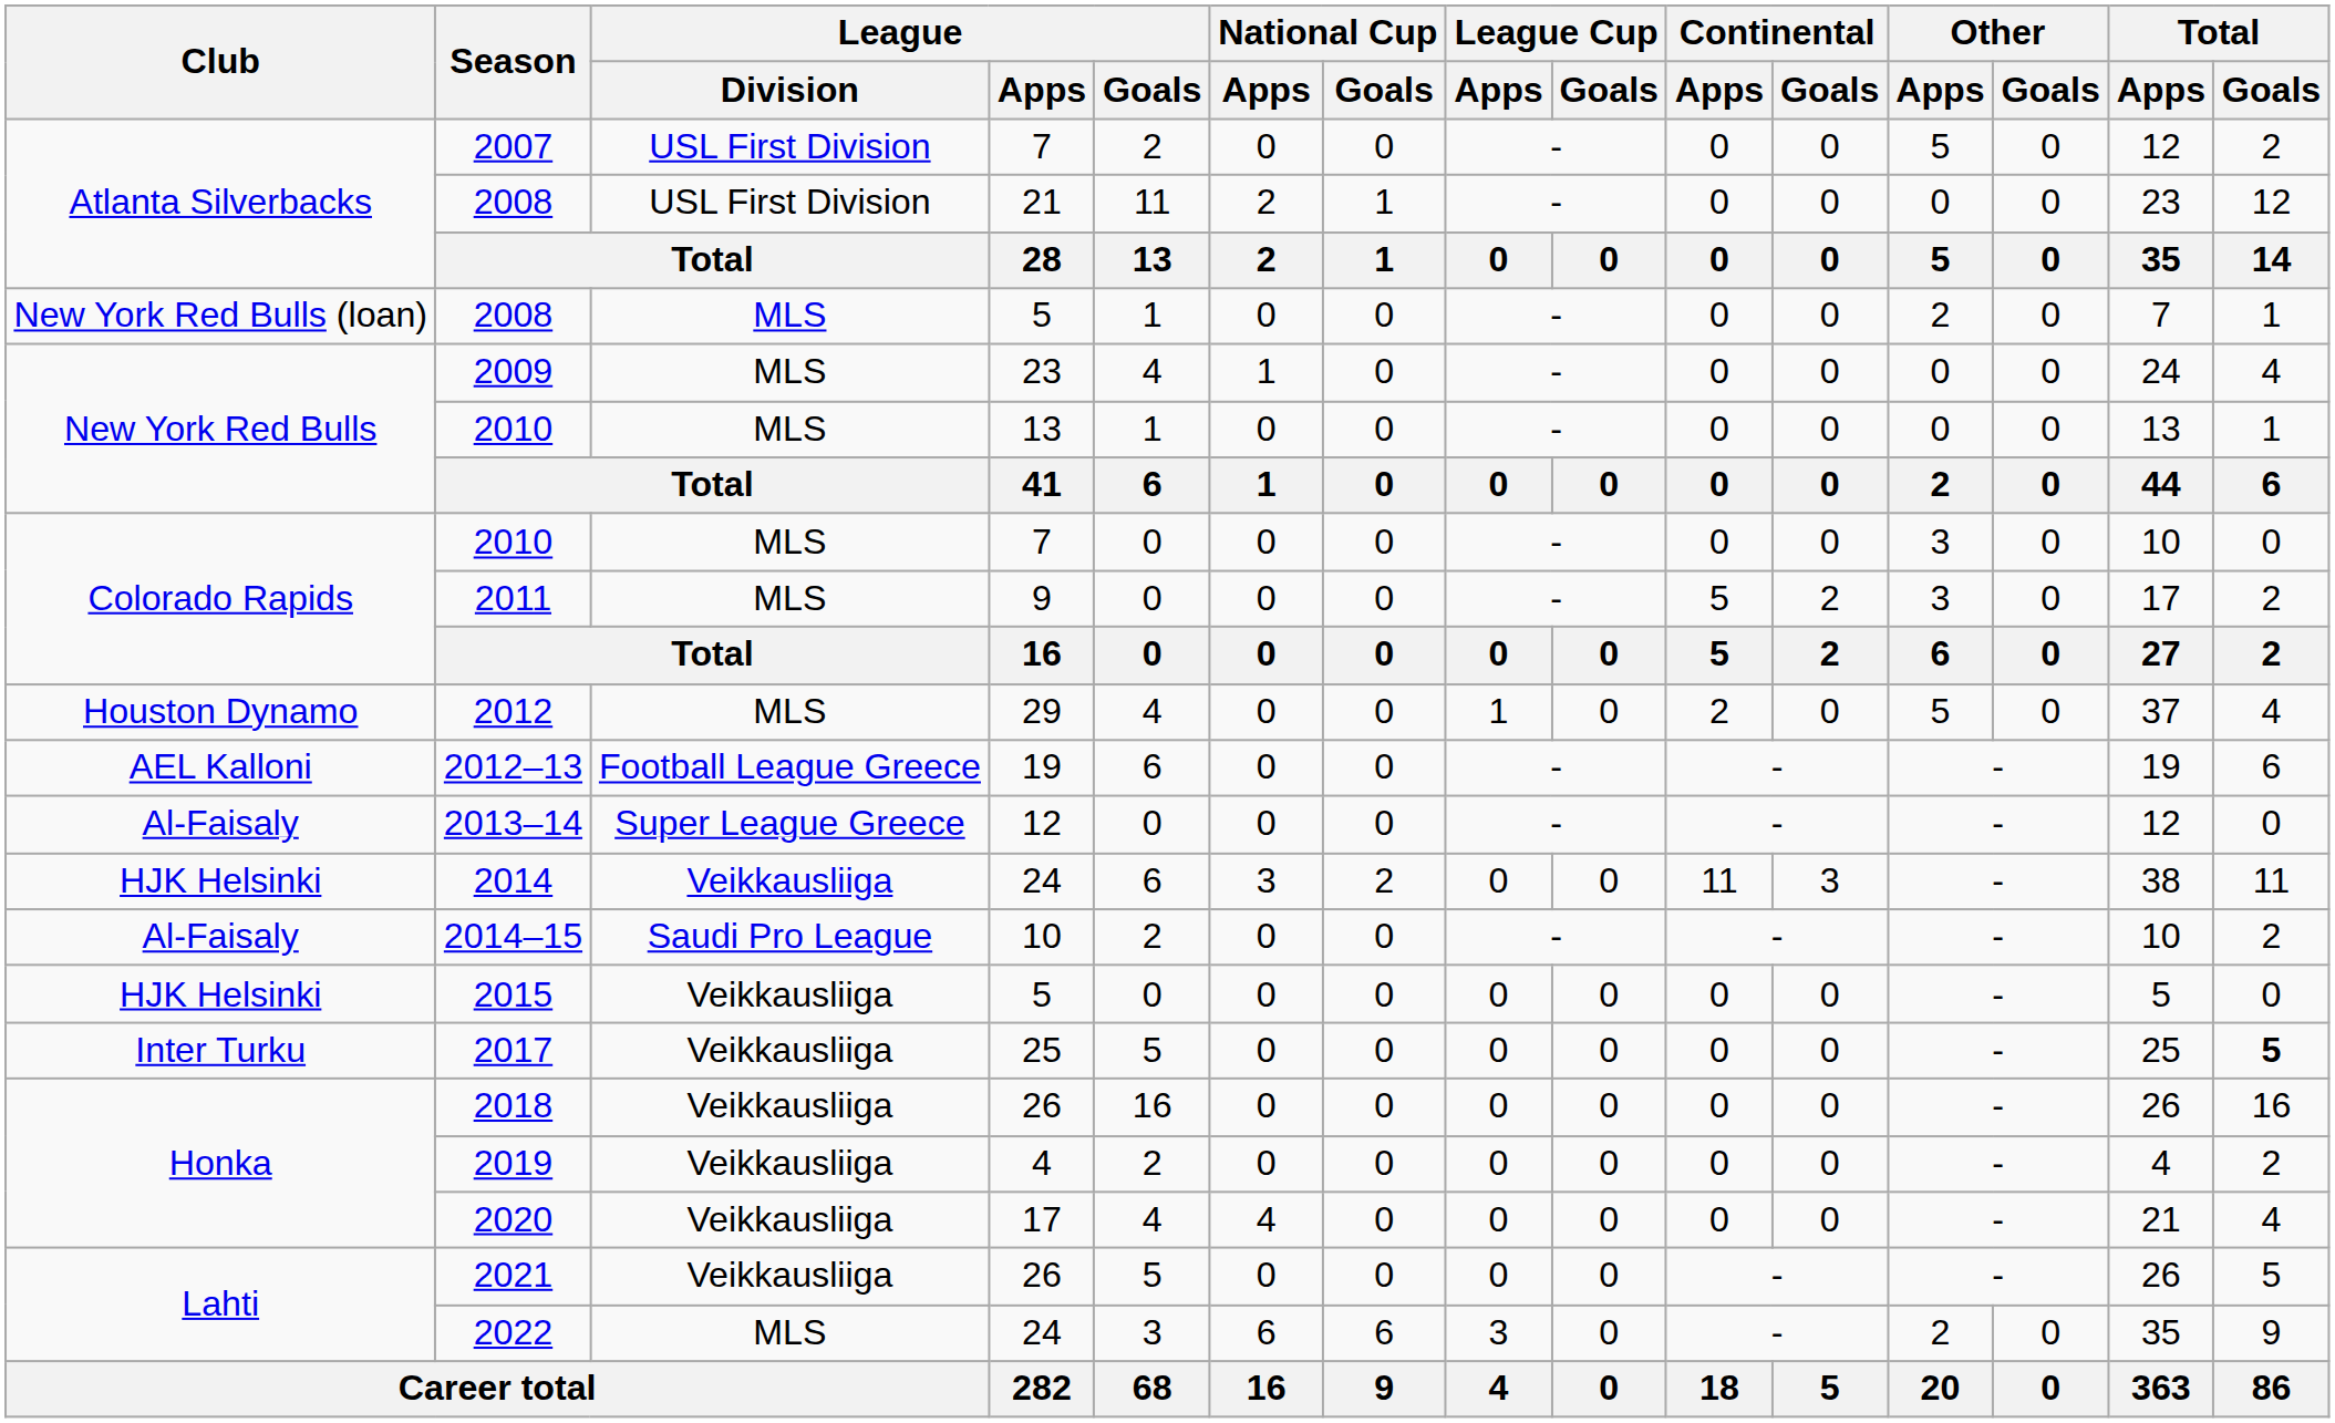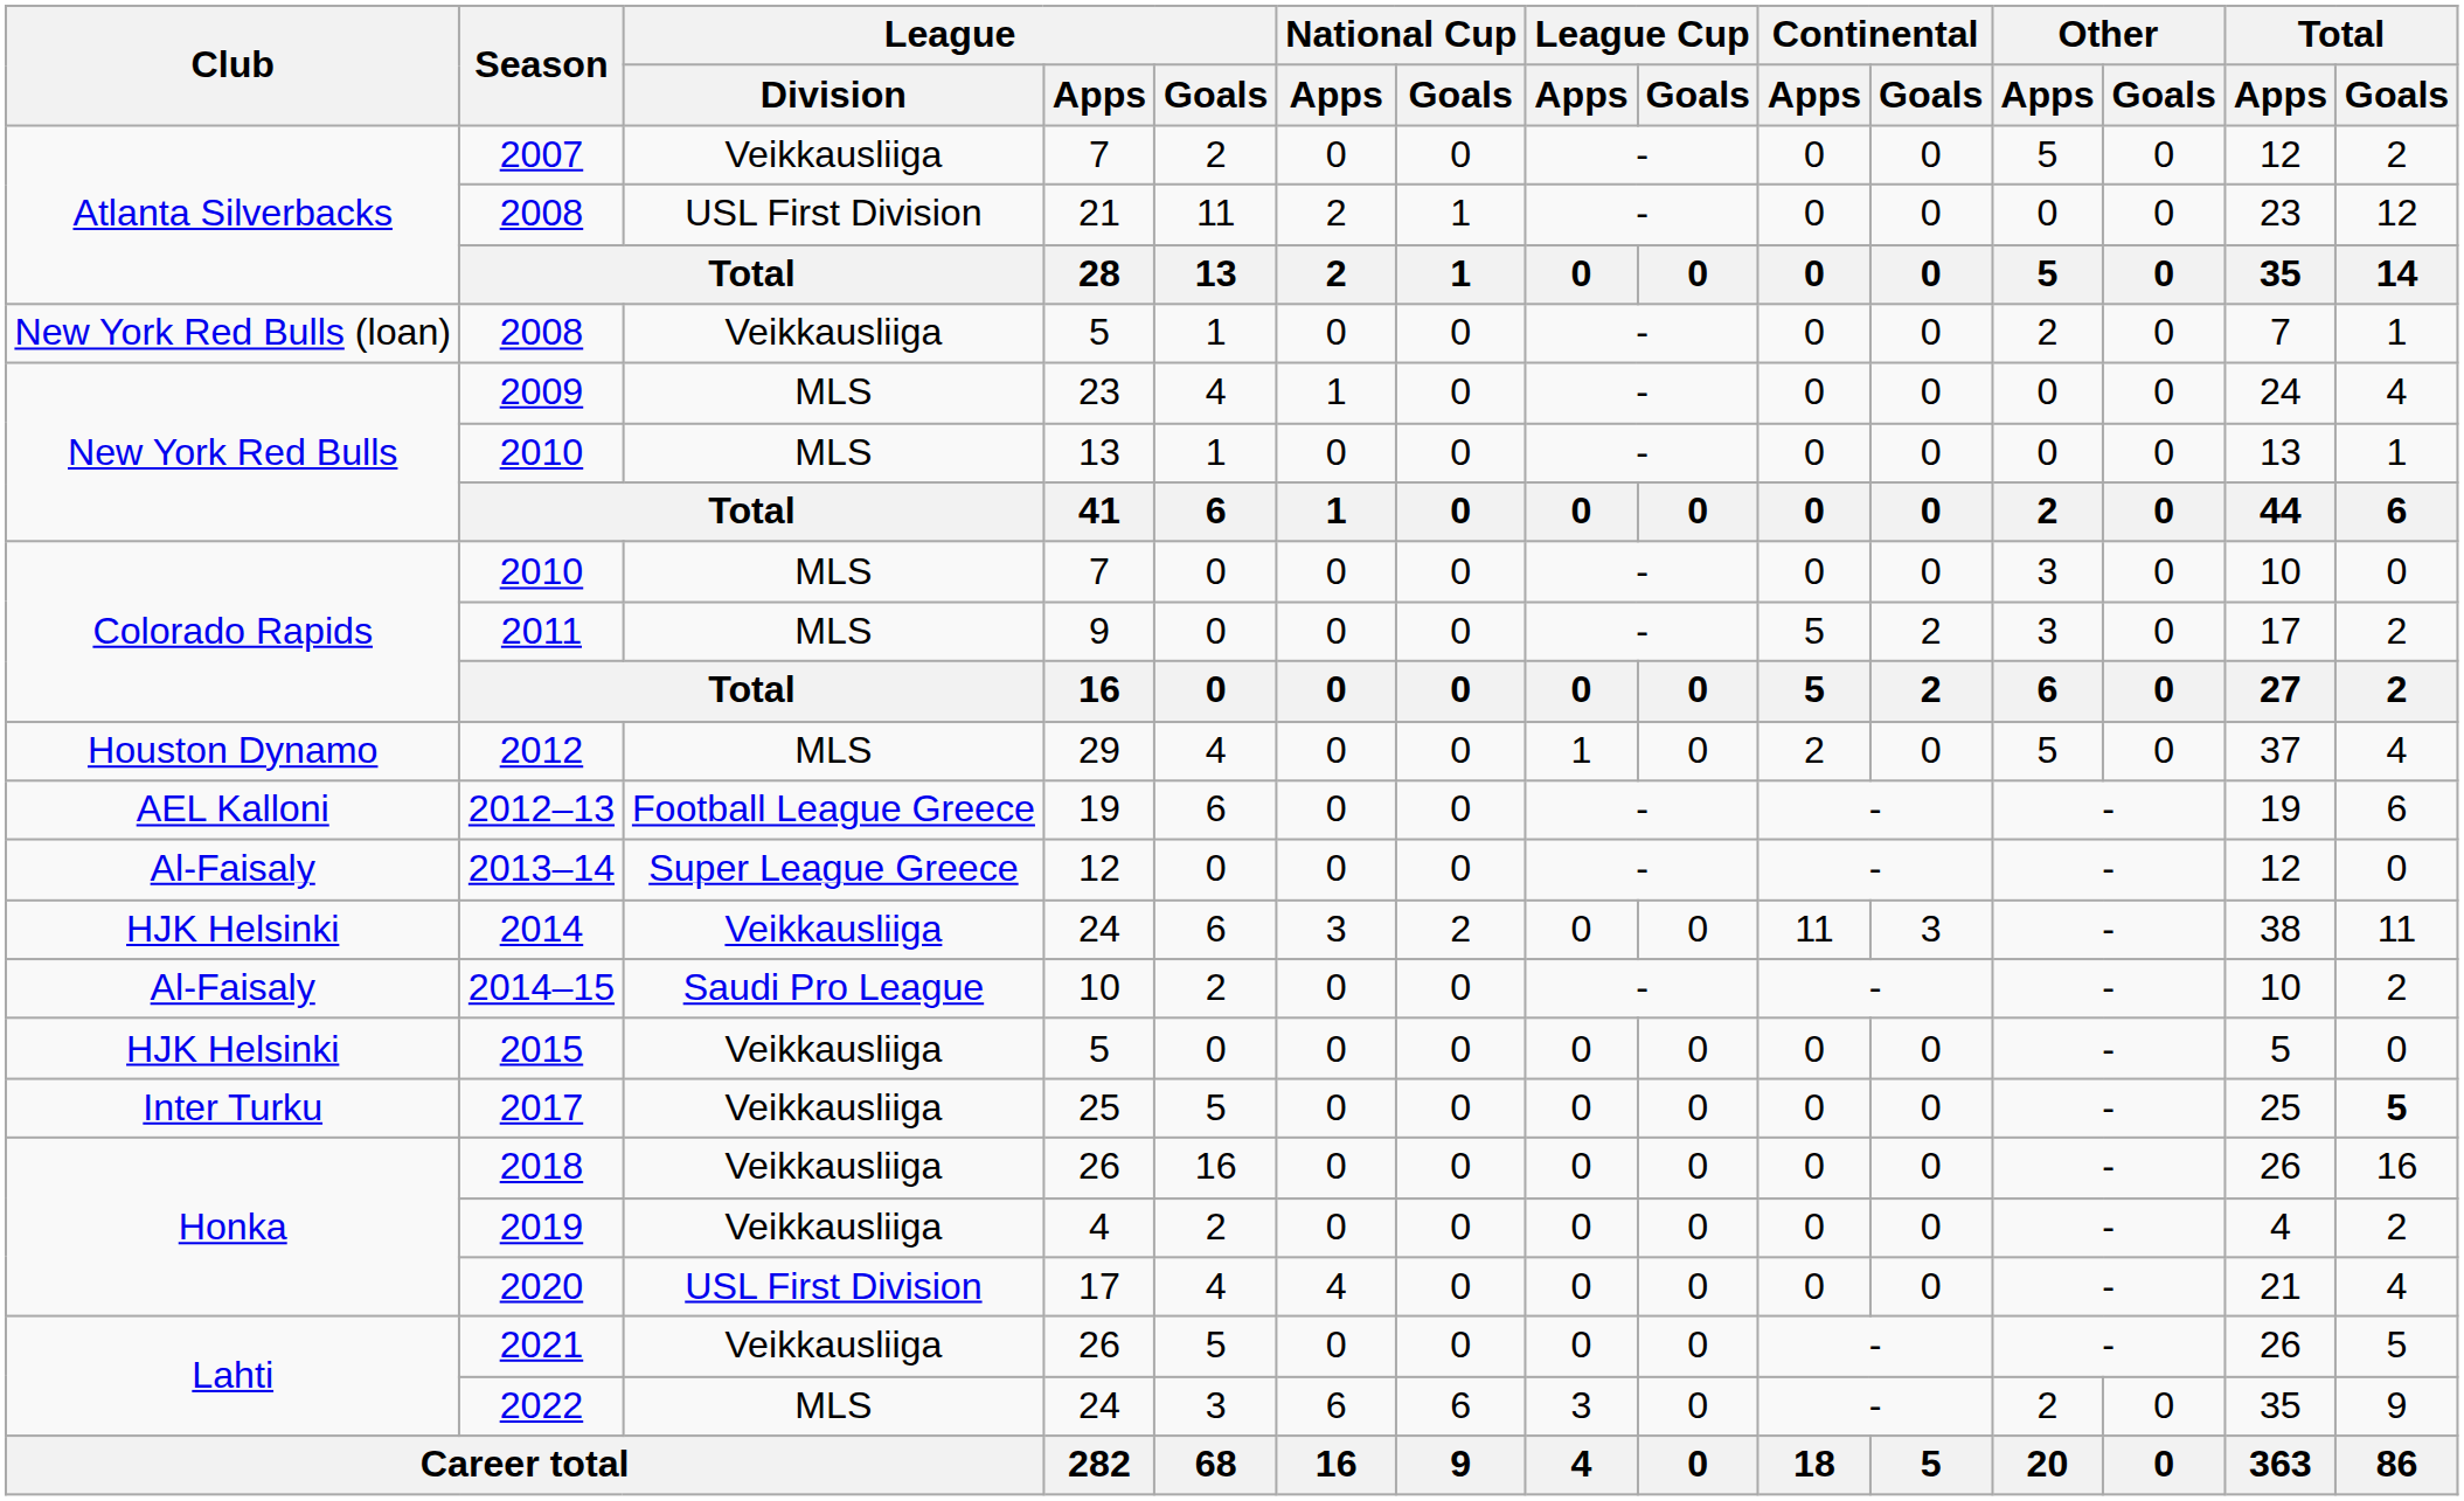 <table class="wikitable" style="text-align: center;">
 <tr>
 <th rowspan="2">Club</th>
 <th rowspan="2">Season</th>
 <th colspan="3">League</th>
 <th colspan="2">National Cup</th>
 <th colspan="2">League Cup</th>
 <th colspan="2">Continental</th>
 <th colspan="2">Other</th>
 <th colspan="2">Total</th>
 </tr>
 <tr>
 <th>Division</th>
 <th>Apps</th>
 <th>Goals</th>
 <th>Apps</th>
 <th>Goals</th>
 <th>Apps</th>
 <th>Goals</th>
 <th>Apps</th>
 <th>Goals</th>
 <th>Apps</th>
 <th>Goals</th>
 <th>Apps</th>
 <th>Goals</th>
 </tr>
 <tr>
 <td rowspan="3" valign="center"><a href='#'>Atlanta Silverbacks</a></td>
 <td><a href='#'>2007</a></td>
-<td><a href='#'>USL First Division</a></td>
+<td>Veikkausliiga</td>
 <td>7</td>
 <td>2</td>
 <td>0</td>
 <td>0</td>
 <td colspan="2">-</td>
 <td>0</td>
 <td>0</td>
 <td>5</td>
 <td>0</td>
 <td>12</td>
 <td>2</td>
 </tr>
 <tr>
 <td><a href='#'>2008</a></td>
 <td>USL First Division</td>
 <td>21</td>
 <td>11</td>
 <td>2</td>
 <td>1</td>
 <td colspan="2">-</td>
 <td>0</td>
 <td>0</td>
 <td>0</td>
 <td>0</td>
 <td>23</td>
 <td>12</td>
 </tr>
 <tr>
 <th colspan="2">Total</th>
 <th>28</th>
 <th>13</th>
 <th>2</th>
 <th>1</th>
 <th>0</th>
 <th>0</th>
 <th>0</th>
 <th>0</th>
 <th>5</th>
 <th>0</th>
 <th>35</th>
 <th>14</th>
 </tr>
 <tr>
 <td rowspan="1" valign="center"><a href='#'>New York Red Bulls</a> (loan)</td>
 <td><a href='#'>2008</a></td>
-<td><a href='#'>MLS</a></td>
+<td>Veikkausliiga</td>
 <td>5</td>
 <td>1</td>
 <td>0</td>
 <td>0</td>
 <td colspan="2">-</td>
 <td>0</td>
 <td>0</td>
 <td>2</td>
 <td>0</td>
 <td>7</td>
 <td>1</td>
 </tr>
 <tr>
 <td rowspan="3" valign="center"><a href='#'>New York Red Bulls</a></td>
 <td><a href='#'>2009</a></td>
 <td>MLS</td>
 <td>23</td>
 <td>4</td>
 <td>1</td>
 <td>0</td>
 <td colspan="2">-</td>
 <td>0</td>
 <td>0</td>
 <td>0</td>
 <td>0</td>
 <td>24</td>
 <td>4</td>
 </tr>
 <tr>
 <td><a href='#'>2010</a></td>
 <td>MLS</td>
 <td>13</td>
 <td>1</td>
 <td>0</td>
 <td>0</td>
 <td colspan="2">-</td>
 <td>0</td>
 <td>0</td>
 <td>0</td>
 <td>0</td>
 <td>13</td>
 <td>1</td>
 </tr>
 <tr>
 <th colspan="2">Total</th>
 <th>41</th>
 <th>6</th>
 <th>1</th>
 <th>0</th>
 <th>0</th>
 <th>0</th>
 <th>0</th>
 <th>0</th>
 <th>2</th>
 <th>0</th>
 <th>44</th>
 <th>6</th>
 </tr>
 <tr>
 <td rowspan="3" valign="center"><a href='#'>Colorado Rapids</a></td>
 <td><a href='#'>2010</a></td>
 <td>MLS</td>
 <td>7</td>
 <td>0</td>
 <td>0</td>
 <td>0</td>
 <td colspan="2">-</td>
 <td>0</td>
 <td>0</td>
 <td>3</td>
 <td>0</td>
 <td>10</td>
 <td>0</td>
 </tr>
 <tr>
 <td><a href='#'>2011</a></td>
 <td>MLS</td>
 <td>9</td>
 <td>0</td>
 <td>0</td>
 <td>0</td>
 <td colspan="2">-</td>
 <td>5</td>
 <td>2</td>
 <td>3</td>
 <td>0</td>
 <td>17</td>
 <td>2</td>
 </tr>
 <tr>
 <th colspan="2">Total</th>
 <th>16</th>
 <th>0</th>
 <th>0</th>
 <th>0</th>
 <th>0</th>
 <th>0</th>
 <th>5</th>
 <th>2</th>
 <th>6</th>
 <th>0</th>
 <th>27</th>
 <th>2</th>
 </tr>
 <tr>
 <td valign="center"><a href='#'>Houston Dynamo</a></td>
 <td><a href='#'>2012</a></td>
 <td>MLS</td>
 <td>29</td>
 <td>4</td>
 <td>0</td>
 <td>0</td>
 <td>1</td>
 <td>0</td>
 <td>2</td>
 <td>0</td>
 <td>5</td>
 <td>0</td>
 <td>37</td>
 <td>4</td>
 </tr>
 <tr>
 <td valign="center"><a href='#'>AEL Kalloni</a></td>
 <td><a href='#'>2012–13</a></td>
 <td><a href='#'>Football League Greece</a></td>
 <td>19</td>
 <td>6</td>
 <td>0</td>
 <td>0</td>
 <td colspan="2">-</td>
 <td colspan="2">-</td>
 <td colspan="2">-</td>
 <td>19</td>
 <td>6</td>
 </tr>
 <tr>
 <td valign="center"><a href='#'>Al-Faisaly</a></td>
 <td><a href='#'>2013–14</a></td>
 <td><a href='#'>Super League Greece</a></td>
 <td>12</td>
 <td>0</td>
 <td>0</td>
 <td>0</td>
 <td colspan="2">-</td>
 <td colspan="2">-</td>
 <td colspan="2">-</td>
 <td>12</td>
 <td>0</td>
 </tr>
 <tr>
 <td valign="center"><a href='#'>HJK Helsinki</a></td>
 <td><a href='#'>2014</a></td>
 <td><a href='#'>Veikkausliiga</a></td>
 <td>24</td>
 <td>6</td>
 <td>3</td>
 <td>2</td>
 <td>0</td>
 <td>0</td>
 <td>11</td>
 <td>3</td>
 <td colspan="2">-</td>
 <td>38</td>
 <td>11</td>
 </tr>
 <tr>
 <td valign="center"><a href='#'>Al-Faisaly</a></td>
 <td><a href='#'>2014–15</a></td>
 <td><a href='#'>Saudi Pro League</a></td>
 <td>10</td>
 <td>2</td>
 <td>0</td>
 <td>0</td>
 <td colspan="2">-</td>
 <td colspan="2">-</td>
 <td colspan="2">-</td>
 <td>10</td>
 <td>2</td>
 </tr>
 <tr>
 <td valign="center"><a href='#'>HJK Helsinki</a></td>
 <td><a href='#'>2015</a></td>
 <td>Veikkausliiga</td>
 <td>5</td>
 <td>0</td>
 <td>0</td>
 <td>0</td>
 <td>0</td>
 <td>0</td>
 <td>0</td>
 <td>0</td>
 <td colspan="2">-</td>
 <td>5</td>
 <td>0</td>
 </tr>
 <tr>
 <td><a href='#'>Inter Turku</a></td>
 <td><a href='#'>2017</a></td>
 <td>Veikkausliiga</td>
 <td>25</td>
 <td>5</td>
 <td>0</td>
 <td>0</td>
 <td>0</td>
 <td>0</td>
 <td>0</td>
 <td>0</td>
 <td colspan="2">-</td>
 <td>25</td>
 <td><strong>5</strong></td>
 </tr>
 <tr>
 <td rowspan="3"><a href='#'>Honka</a></td>
 <td><a href='#'>2018</a></td>
 <td>Veikkausliiga</td>
 <td>26</td>
 <td>16</td>
 <td>0</td>
 <td>0</td>
 <td>0</td>
 <td>0</td>
 <td>0</td>
 <td>0</td>
 <td colspan="2">-</td>
 <td>26</td>
 <td>16</td>
 </tr>
 <tr>
 <td><a href='#'>2019</a></td>
 <td>Veikkausliiga</td>
 <td>4</td>
 <td>2</td>
 <td>0</td>
 <td>0</td>
 <td>0</td>
 <td>0</td>
 <td>0</td>
 <td>0</td>
 <td colspan="2">-</td>
 <td>4</td>
 <td>2</td>
 </tr>
 <tr>
 <td><a href='#'>2020</a></td>
-<td>Veikkausliiga</td>
+<td><a href='#'>USL First Division</a></td>
 <td>17</td>
 <td>4</td>
 <td>4</td>
 <td>0</td>
 <td>0</td>
 <td>0</td>
 <td>0</td>
 <td>0</td>
 <td colspan="2">-</td>
 <td>21</td>
 <td>4</td>
 </tr>
 <tr>
 <td rowspan="2"><a href='#'>Lahti</a></td>
 <td><a href='#'>2021</a></td>
 <td>Veikkausliiga</td>
 <td>26</td>
 <td>5</td>
 <td>0</td>
 <td>0</td>
 <td>0</td>
 <td>0</td>
 <td colspan="2">-</td>
 <td colspan="2">-</td>
 <td>26</td>
 <td>5</td>
 </tr>
 <tr>
 <td><a href='#'>2022</a></td>
 <td>MLS</td>
 <td>24</td>
 <td>3</td>
 <td>6</td>
 <td>6</td>
 <td>3</td>
 <td>0</td>
 <td colspan="2">-</td>
 <td>2</td>
 <td>0</td>
 <td>35</td>
 <td>9</td>
 </tr>
 <tr>
 <th colspan="3">Career total</th>
 <th>282</th>
 <th>68</th>
 <th>16</th>
 <th>9</th>
 <th>4</th>
 <th>0</th>
 <th>18</th>
 <th>5</th>
 <th>20</th>
 <th>0</th>
 <th>363</th>
 <th>86</th>
 </tr>
 </table>
